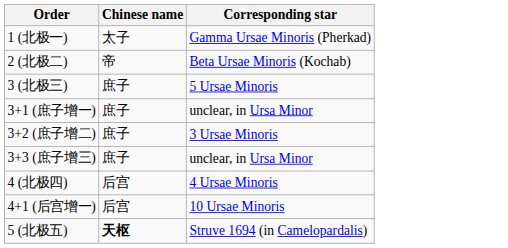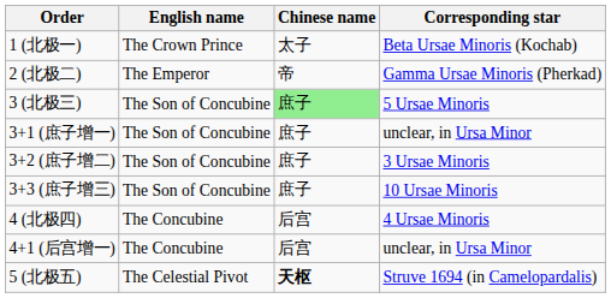 <table class="wikitable">
 <tr>
 <th>Order</th>
+<th>English name</th>
 <th>Chinese name</th>
 <th>Corresponding star</th>
 </tr>
 <tr>
 <td>1 (北极一)</td>
+<td>The Crown Prince</td>
 <td>太子</td>
+<td><a href='#'>Beta Ursae Minoris</a> (Kochab)</td>
+</tr>
+<tr>
+<td>2 (北极二)</td>
+<td>The Emperor</td>
+<td>帝</td>
 <td><a href='#'>Gamma Ursae Minoris</a> (Pherkad)</td>
 </tr>
 <tr>
-<td>2 (北极二)</td>
-<td>帝</td>
-<td><a href='#'>Beta Ursae Minoris</a> (Kochab)</td>
-</tr>
-<tr>
 <td>3 (北极三)</td>
-<td>庶子</td>
+<td>The Son of Concubine</td>
+<td style="background: lightgreen;">庶子</td>
 <td><a href='#'>5 Ursae Minoris</a></td>
 </tr>
 <tr>
 <td>3+1 (庶子增一)</td>
+<td>The Son of Concubine</td>
 <td>庶子</td>
 <td>unclear, in <a href='#'>Ursa Minor</a></td>
 </tr>
 <tr>
 <td>3+2 (庶子增二)</td>
+<td>The Son of Concubine</td>
 <td>庶子</td>
 <td><a href='#'>3 Ursae Minoris</a></td>
 </tr>
 <tr>
 <td>3+3 (庶子增三)</td>
+<td>The Son of Concubine</td>
 <td>庶子</td>
-<td>unclear, in <a href='#'>Ursa Minor</a></td>
+<td><a href='#'>10 Ursae Minoris</a></td>
 </tr>
 <tr>
 <td>4 (北极四)</td>
+<td>The Concubine</td>
 <td>后宫</td>
 <td><a href='#'>4 Ursae Minoris</a></td>
 </tr>
 <tr>
 <td>4+1 (后宫增一)</td>
+<td>The Concubine</td>
 <td>后宫</td>
-<td><a href='#'>10 Ursae Minoris</a></td>
+<td>unclear, in <a href='#'>Ursa Minor</a></td>
 </tr>
 <tr>
 <td>5 (北极五)</td>
+<td>The Celestial Pivot</td>
 <td><strong>天枢</strong></td>
 <td><a href='#'>Struve 1694</a> (in <a href='#'>Camelopardalis</a>)</td>
 </tr>
 </table>
